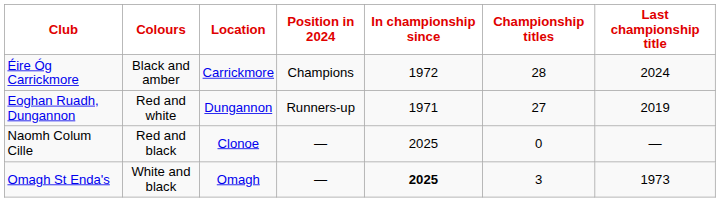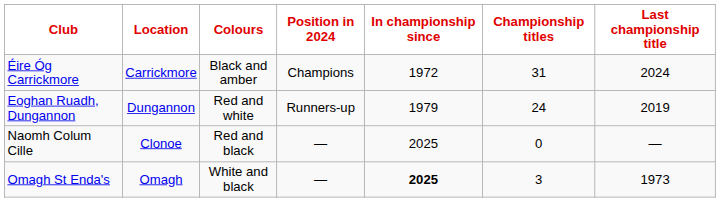 <table class="wikitable sortable" style="text-align:center;">
 <tr>
 <th style="background:white;color:#E00000">Club</th>
+<th style="background:white;color:#E00000">Location</th>
 <th style="background:white;color:#E00000">Colours</th>
-<th style="background:white;color:#E00000">Location</th>
 <th style="background:white;color:#E00000">Position in 2024</th>
 <th style="background:white;color:#E00000">In championship since</th>
 <th style="background:white;color:#E00000">Championship titles</th>
 <th style="background:white;color:#E00000">Last championship title</th>
 </tr>
 <tr>
 <td style="text-align:left"> <a href='#'>Éire Óg Carrickmore</a></td>
+<td><a href='#'>Carrickmore</a></td>
 <td>Black and amber</td>
-<td><a href='#'>Carrickmore</a></td>
 <td>Champions</td>
 <td>1972</td>
-<td>28</td>
+<td>31</td>
 <td>2024</td>
 </tr>
 <tr>
 <td style="text-align:left"> <a href='#'>Eoghan Ruadh, Dungannon</a></td>
+<td><a href='#'>Dungannon</a></td>
 <td>Red and white</td>
-<td><a href='#'>Dungannon</a></td>
 <td>Runners-up</td>
-<td>1971</td>
-<td>27</td>
+<td>1979</td>
+<td>24</td>
 <td>2019</td>
 </tr>
 <tr>
 <td style="text-align:left"> Naomh Colum Cille</td>
+<td><a href='#'>Clonoe</a></td>
 <td>Red and black</td>
-<td><a href='#'>Clonoe</a></td>
 <td>—</td>
 <td>2025</td>
 <td>0</td>
 <td>—</td>
 </tr>
 <tr>
 <td style="text-align:left"> <a href='#'>Omagh St Enda's</a></td>
+<td><a href='#'>Omagh</a></td>
 <td>White and black</td>
-<td><a href='#'>Omagh</a></td>
 <td>—</td>
 <td><strong>2025</strong></td>
 <td>3</td>
 <td>1973</td>
 </tr>
 </table>
